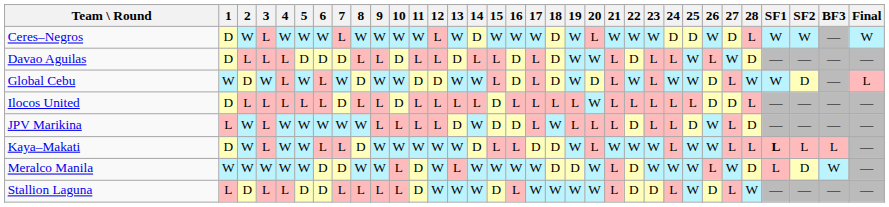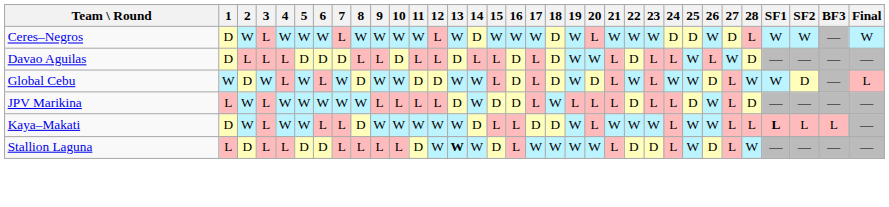 <table class="wikitable" style="font-size: 80%; text-align:center;">
 <tr>
 <th style="width:200px;">Team \ Round</th>
 <th>1</th>
 <th>2</th>
 <th>3</th>
 <th>4</th>
 <th>5</th>
 <th>6</th>
 <th>7</th>
 <th>8</th>
 <th>9</th>
 <th>10</th>
 <th>11</th>
 <th>12</th>
 <th>13</th>
 <th>14</th>
 <th>15</th>
 <th>16</th>
 <th>17</th>
 <th>18</th>
 <th>19</th>
 <th>20</th>
 <th>21</th>
 <th>22</th>
 <th>23</th>
 <th>24</th>
 <th>25</th>
 <th>26</th>
 <th>27</th>
 <th>28</th>
 <th>SF1</th>
 <th>SF2</th>
 <th>BF3</th>
 <th>Final</th>
 </tr>
 <tr align="center">
 <td align="left"><a href='#'>Ceres–Negros</a></td>
 <td bgcolor=#FFFFBB>D</td>
 <td bgcolor=#BBF3FF>W</td>
 <td bgcolor=#FFBBBB>L</td>
 <td bgcolor=#BBF3FF>W</td>
 <td bgcolor=#BBF3FF>W</td>
 <td bgcolor=#BBF3FF>W</td>
 <td bgcolor=#FFBBBB>L</td>
 <td bgcolor=#BBF3FF>W</td>
 <td bgcolor=#BBF3FF>W</td>
 <td bgcolor=#BBF3FF>W</td>
 <td bgcolor=#BBF3FF>W</td>
 <td bgcolor=#FFBBBB>L</td>
 <td bgcolor=#BBF3FF>W</td>
 <td bgcolor=#FFFFBB>D</td>
 <td bgcolor=#BBF3FF>W</td>
 <td bgcolor=#BBF3FF>W</td>
 <td bgcolor=#BBF3FF>W</td>
 <td bgcolor=#FFFFBB>D</td>
 <td bgcolor=#BBF3FF>W</td>
 <td bgcolor=#FFBBBB>L</td>
 <td bgcolor=#BBF3FF>W</td>
 <td bgcolor=#BBF3FF>W</td>
 <td bgcolor=#BBF3FF>W</td>
 <td bgcolor=#FFFFBB>D</td>
 <td bgcolor=#FFFFBB>D</td>
 <td bgcolor=#BBF3FF>W</td>
 <td bgcolor=#FFFFBB>D</td>
 <td bgcolor=#FFBBBB>L</td>
 <td bgcolor=#BBF3FF>W</td>
 <td bgcolor=#BBF3FF>W</td>
 <td bgcolor=#BBBBBB>—</td>
 <td bgcolor=#BBF3FF>W</td>
 </tr>
 <tr align=center>
 <td align=left><a href='#'>Davao Aguilas</a></td>
 <td bgcolor=#FFFFBB>D</td>
 <td bgcolor=#FFBBBB>L</td>
 <td bgcolor=#FFBBBB>L</td>
 <td bgcolor=#FFBBBB>L</td>
 <td bgcolor=#FFFFBB>D</td>
 <td bgcolor=#FFFFBB>D</td>
 <td bgcolor=#FFFFBB>D</td>
 <td bgcolor=#FFBBBB>L</td>
 <td bgcolor=#FFBBBB>L</td>
 <td bgcolor=#FFFFBB>D</td>
 <td bgcolor=#FFBBBB>L</td>
 <td bgcolor=#FFBBBB>L</td>
 <td bgcolor=#FFFFBB>D</td>
 <td bgcolor=#FFBBBB>L</td>
 <td bgcolor=#FFBBBB>L</td>
 <td bgcolor=#FFFFBB>D</td>
 <td bgcolor=#FFBBBB>L</td>
 <td bgcolor=#FFFFBB>D</td>
 <td bgcolor=#BBF3FF>W</td>
 <td bgcolor=#BBF3FF>W</td>
 <td bgcolor=#FFBBBB>L</td>
 <td bgcolor=#FFFFBB>D</td>
 <td bgcolor=#FFBBBB>L</td>
 <td bgcolor=#FFBBBB>L</td>
 <td bgcolor=#BBF3FF>W</td>
 <td bgcolor=#FFBBBB>L</td>
 <td bgcolor=#BBF3FF>W</td>
 <td bgcolor=#FFFFBB>D</td>
 <td bgcolor=#BBBBBB>—</td>
 <td bgcolor=#BBBBBB>—</td>
 <td bgcolor=#BBBBBB>—</td>
 <td bgcolor=#BBBBBB>—</td>
 </tr>
 <tr align=center>
 <td align=left><a href='#'>Global Cebu</a></td>
 <td bgcolor=#BBF3FF>W</td>
 <td bgcolor=#FFFFBB>D</td>
 <td bgcolor=#BBF3FF>W</td>
 <td bgcolor=#FFBBBB>L</td>
 <td bgcolor=#BBF3FF>W</td>
 <td bgcolor=#FFBBBB>L</td>
 <td bgcolor=#BBF3FF>W</td>
 <td bgcolor=#FFFFBB>D</td>
 <td bgcolor=#BBF3FF>W</td>
 <td bgcolor=#BBF3FF>W</td>
 <td bgcolor=#FFFFBB>D</td>
 <td bgcolor=#FFFFBB>D</td>
 <td bgcolor=#BBF3FF>W</td>
 <td bgcolor=#BBF3FF>W</td>
 <td bgcolor=#FFBBBB>L</td>
 <td bgcolor=#FFFFBB>D</td>
 <td bgcolor=#FFBBBB>L</td>
 <td bgcolor=#FFFFBB>D</td>
 <td bgcolor=#BBF3FF>W</td>
 <td bgcolor=#FFFFBB>D</td>
 <td bgcolor=#FFBBBB>L</td>
 <td bgcolor=#BBF3FF>W</td>
 <td bgcolor=#FFBBBB>L</td>
 <td bgcolor=#BBF3FF>W</td>
 <td bgcolor=#BBF3FF>W</td>
 <td bgcolor=#FFFFBB>D</td>
 <td bgcolor=#FFBBBB>L</td>
 <td bgcolor=#BBF3FF>W</td>
 <td bgcolor=#BBF3FF>W</td>
 <td bgcolor=#FFFFBB>D</td>
 <td bgcolor=#BBBBBB>—</td>
 <td bgcolor=#FFBBBB>L</td>
 </tr>
 <tr align=center>
-<td align=left><a href='#'>Ilocos United</a></td>
-<td bgcolor=#FFFFBB>D</td>
-<td bgcolor=#FFBBBB>L</td>
-<td bgcolor=#FFBBBB>L</td>
-<td bgcolor=#FFBBBB>L</td>
-<td bgcolor=#FFBBBB>L</td>
-<td bgcolor=#FFBBBB>L</td>
-<td bgcolor=#FFFFBB>D</td>
-<td bgcolor=#FFBBBB>L</td>
-<td bgcolor=#FFBBBB>L</td>
-<td bgcolor=#FFFFBB>D</td>
-<td bgcolor=#FFBBBB>L</td>
-<td bgcolor=#FFBBBB>L</td>
-<td bgcolor=#FFBBBB>L</td>
-<td bgcolor=#FFBBBB>L</td>
-<td bgcolor=#FFFFBB>D</td>
-<td bgcolor=#FFBBBB>L</td>
-<td bgcolor=#FFBBBB>L</td>
-<td bgcolor=#FFBBBB>L</td>
-<td bgcolor=#FFBBBB>L</td>
-<td bgcolor=#BBF3FF>W</td>
-<td bgcolor=#FFBBBB>L</td>
-<td bgcolor=#FFBBBB>L</td>
-<td bgcolor=#FFBBBB>L</td>
-<td bgcolor=#FFBBBB>L</td>
-<td bgcolor=#FFBBBB>L</td>
-<td bgcolor=#FFFFBB>D</td>
-<td bgcolor=#FFFFBB>D</td>
-<td bgcolor=#FFBBBB>L</td>
-<td bgcolor=#BBBBBB>—</td>
-<td bgcolor=#BBBBBB>—</td>
-<td bgcolor=#BBBBBB>—</td>
-<td bgcolor=#BBBBBB>—</td>
-</tr>
-<tr align=center>
 <td align=left><a href='#'>JPV Marikina</a></td>
 <td bgcolor=#FFBBBB>L</td>
 <td bgcolor=#BBF3FF>W</td>
 <td bgcolor=#FFBBBB>L</td>
 <td bgcolor=#BBF3FF>W</td>
 <td bgcolor=#BBF3FF>W</td>
 <td bgcolor=#BBF3FF>W</td>
 <td bgcolor=#BBF3FF>W</td>
 <td bgcolor=#BBF3FF>W</td>
 <td bgcolor=#FFBBBB>L</td>
 <td bgcolor=#FFBBBB>L</td>
 <td bgcolor=#FFBBBB>L</td>
 <td bgcolor=#FFBBBB>L</td>
 <td bgcolor=#FFFFBB>D</td>
 <td bgcolor=#BBF3FF>W</td>
 <td bgcolor=#FFFFBB>D</td>
 <td bgcolor=#FFFFBB>D</td>
 <td bgcolor=#FFBBBB>L</td>
 <td bgcolor=#BBF3FF>W</td>
 <td bgcolor=#FFBBBB>L</td>
 <td bgcolor=#FFBBBB>L</td>
 <td bgcolor=#FFBBBB>L</td>
 <td bgcolor=#FFFFBB>D</td>
 <td bgcolor=#FFBBBB>L</td>
 <td bgcolor=#FFBBBB>L</td>
 <td bgcolor=#FFFFBB>D</td>
 <td bgcolor=#BBF3FF>W</td>
 <td bgcolor=#FFBBBB>L</td>
 <td bgcolor=#FFFFBB>D</td>
 <td bgcolor=#BBBBBB>—</td>
 <td bgcolor=#BBBBBB>—</td>
 <td bgcolor=#BBBBBB>—</td>
 <td bgcolor=#BBBBBB>—</td>
 </tr>
 <tr align=center>
 <td align=left><a href='#'>Kaya–Makati</a></td>
 <td bgcolor=#FFFFBB>D</td>
 <td bgcolor=#BBF3FF>W</td>
 <td bgcolor=#FFBBBB>L</td>
 <td bgcolor=#BBF3FF>W</td>
 <td bgcolor=#BBF3FF>W</td>
 <td bgcolor=#FFBBBB>L</td>
 <td bgcolor=#FFBBBB>L</td>
 <td bgcolor=#FFFFBB>D</td>
 <td bgcolor=#BBF3FF>W</td>
 <td bgcolor=#BBF3FF>W</td>
 <td bgcolor=#BBF3FF>W</td>
 <td bgcolor=#BBF3FF>W</td>
 <td bgcolor=#BBF3FF>W</td>
 <td bgcolor=#FFFFBB>D</td>
 <td bgcolor=#FFBBBB>L</td>
 <td bgcolor=#FFBBBB>L</td>
 <td bgcolor=#FFFFBB>D</td>
 <td bgcolor=#FFFFBB>D</td>
 <td bgcolor=#BBF3FF>W</td>
 <td bgcolor=#FFBBBB>L</td>
 <td bgcolor=#BBF3FF>W</td>
 <td bgcolor=#BBF3FF>W</td>
 <td bgcolor=#BBF3FF>W</td>
 <td bgcolor=#FFBBBB>L</td>
 <td bgcolor=#BBF3FF>W</td>
 <td bgcolor=#BBF3FF>W</td>
 <td bgcolor=#FFBBBB>L</td>
 <td bgcolor=#FFBBBB>L</td>
 <td bgcolor=#FFBBBB><strong>L</strong></td>
 <td bgcolor=#FFBBBB>L</td>
 <td bgcolor=#FFBBBB>L</td>
 <td bgcolor=#BBBBBB>—</td>
 </tr>
 <tr align=center>
-<td align=left><a href='#'>Meralco Manila</a></td>
-<td bgcolor=#BBF3FF>W</td>
-<td bgcolor=#BBF3FF>W</td>
-<td bgcolor=#BBF3FF>W</td>
-<td bgcolor=#BBF3FF>W</td>
-<td bgcolor=#BBF3FF>W</td>
-<td bgcolor=#FFFFBB>D</td>
-<td bgcolor=#FFFFBB>D</td>
-<td bgcolor=#BBF3FF>W</td>
-<td bgcolor=#BBF3FF>W</td>
-<td bgcolor=#FFBBBB>L</td>
-<td bgcolor=#FFFFBB>D</td>
-<td bgcolor=#BBF3FF>W</td>
-<td bgcolor=#FFBBBB>L</td>
-<td bgcolor=#BBF3FF>W</td>
-<td bgcolor=#BBF3FF>W</td>
-<td bgcolor=#BBF3FF>W</td>
-<td bgcolor=#BBF3FF>W</td>
-<td bgcolor=#FFFFBB>D</td>
-<td bgcolor=#FFFFBB>D</td>
-<td bgcolor=#BBF3FF>W</td>
-<td bgcolor=#FFBBBB>L</td>
-<td bgcolor=#FFFFBB>D</td>
-<td bgcolor=#BBF3FF>W</td>
-<td bgcolor=#BBF3FF>W</td>
-<td bgcolor=#BBF3FF>W</td>
-<td bgcolor=#FFBBBB>L</td>
-<td bgcolor=#BBF3FF>W</td>
-<td bgcolor=#FFFFBB>D</td>
-<td bgcolor=#FFBBBB>L</td>
-<td bgcolor=#FFFFBB>D</td>
-<td bgcolor=#BBF3FF>W</td>
-<td bgcolor=#BBBBBB>—</td>
-</tr>
-<tr align=center>
 <td align=left><a href='#'>Stallion Laguna</a></td>
 <td bgcolor=#FFBBBB>L</td>
 <td bgcolor=#FFFFBB>D</td>
 <td bgcolor=#FFBBBB>L</td>
 <td bgcolor=#FFBBBB>L</td>
 <td bgcolor=#FFFFBB>D</td>
 <td bgcolor=#FFFFBB>D</td>
 <td bgcolor=#FFBBBB>L</td>
 <td bgcolor=#FFBBBB>L</td>
 <td bgcolor=#FFBBBB>L</td>
 <td bgcolor=#FFBBBB>L</td>
 <td bgcolor=#FFFFBB>D</td>
 <td bgcolor=#BBF3FF>W</td>
-<td bgcolor=#BBF3FF>W</td>
+<td bgcolor=#BBF3FF><strong>W</strong></td>
 <td bgcolor=#BBF3FF>W</td>
 <td bgcolor=#FFFFBB>D</td>
 <td bgcolor=#FFBBBB>L</td>
 <td bgcolor=#BBF3FF>W</td>
 <td bgcolor=#BBF3FF>W</td>
 <td bgcolor=#BBF3FF>W</td>
 <td bgcolor=#BBF3FF>W</td>
 <td bgcolor=#FFBBBB>L</td>
 <td bgcolor=#FFFFBB>D</td>
 <td bgcolor=#FFFFBB>D</td>
 <td bgcolor=#FFBBBB>L</td>
 <td bgcolor=#BBF3FF>W</td>
 <td bgcolor=#FFFFBB>D</td>
 <td bgcolor=#FFBBBB>L</td>
 <td bgcolor=#BBF3FF>W</td>
 <td bgcolor=#BBBBBB>—</td>
 <td bgcolor=#BBBBBB>—</td>
 <td bgcolor=#BBBBBB>—</td>
 <td bgcolor=#BBBBBB>—</td>
 </tr>
 </table>
